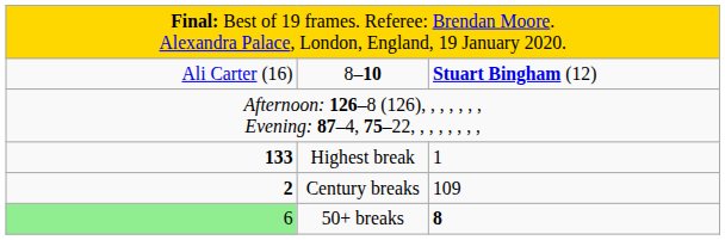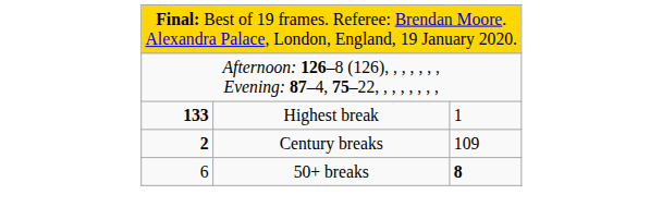 <table class="wikitable" style="font-size: 95%; margin: 1em auto 1em auto;">
 <tr>
 <td colspan="3" align="center" bgcolor="#ffd700"><strong>Final:</strong> Best of 19 frames. Referee: <a href='#'>Brendan Moore</a>.<br><a href='#'>Alexandra Palace</a>, London, England, 19 January 2020.</td>
-</tr>
-<tr>
-<td width="230" align="right"><a href='#'>Ali Carter</a> (16)<br></td>
-<td width="100" align="center">8–<strong>10</strong></td>
-<td width="230" align="left"><strong><a href='#'>Stuart Bingham</a></strong> (12)<br></td>
 </tr>
 <tr>
 <td colspan="3" align="center" style="font-size: 100%"><em>Afternoon:</em> <strong>126</strong>–8 (126), , , , , , ,  <br><em>Evening:</em> <strong>87</strong>–4, <strong>75</strong>–22, , , , , , , , </td>
 </tr>
 <tr>
 <td align="right"><strong>133</strong></td>
 <td align="center">Highest break</td>
 <td>1</td>
 </tr>
 <tr>
 <td align="right"><strong>2</strong></td>
 <td align="center">Century breaks</td>
 <td>109</td>
 </tr>
 <tr>
-<td align="right" style="background: lightgreen;">6</td>
+<td align="right">6</td>
 <td align="center">50+ breaks</td>
 <td><strong>8</strong></td>
 </tr>
 </table>
